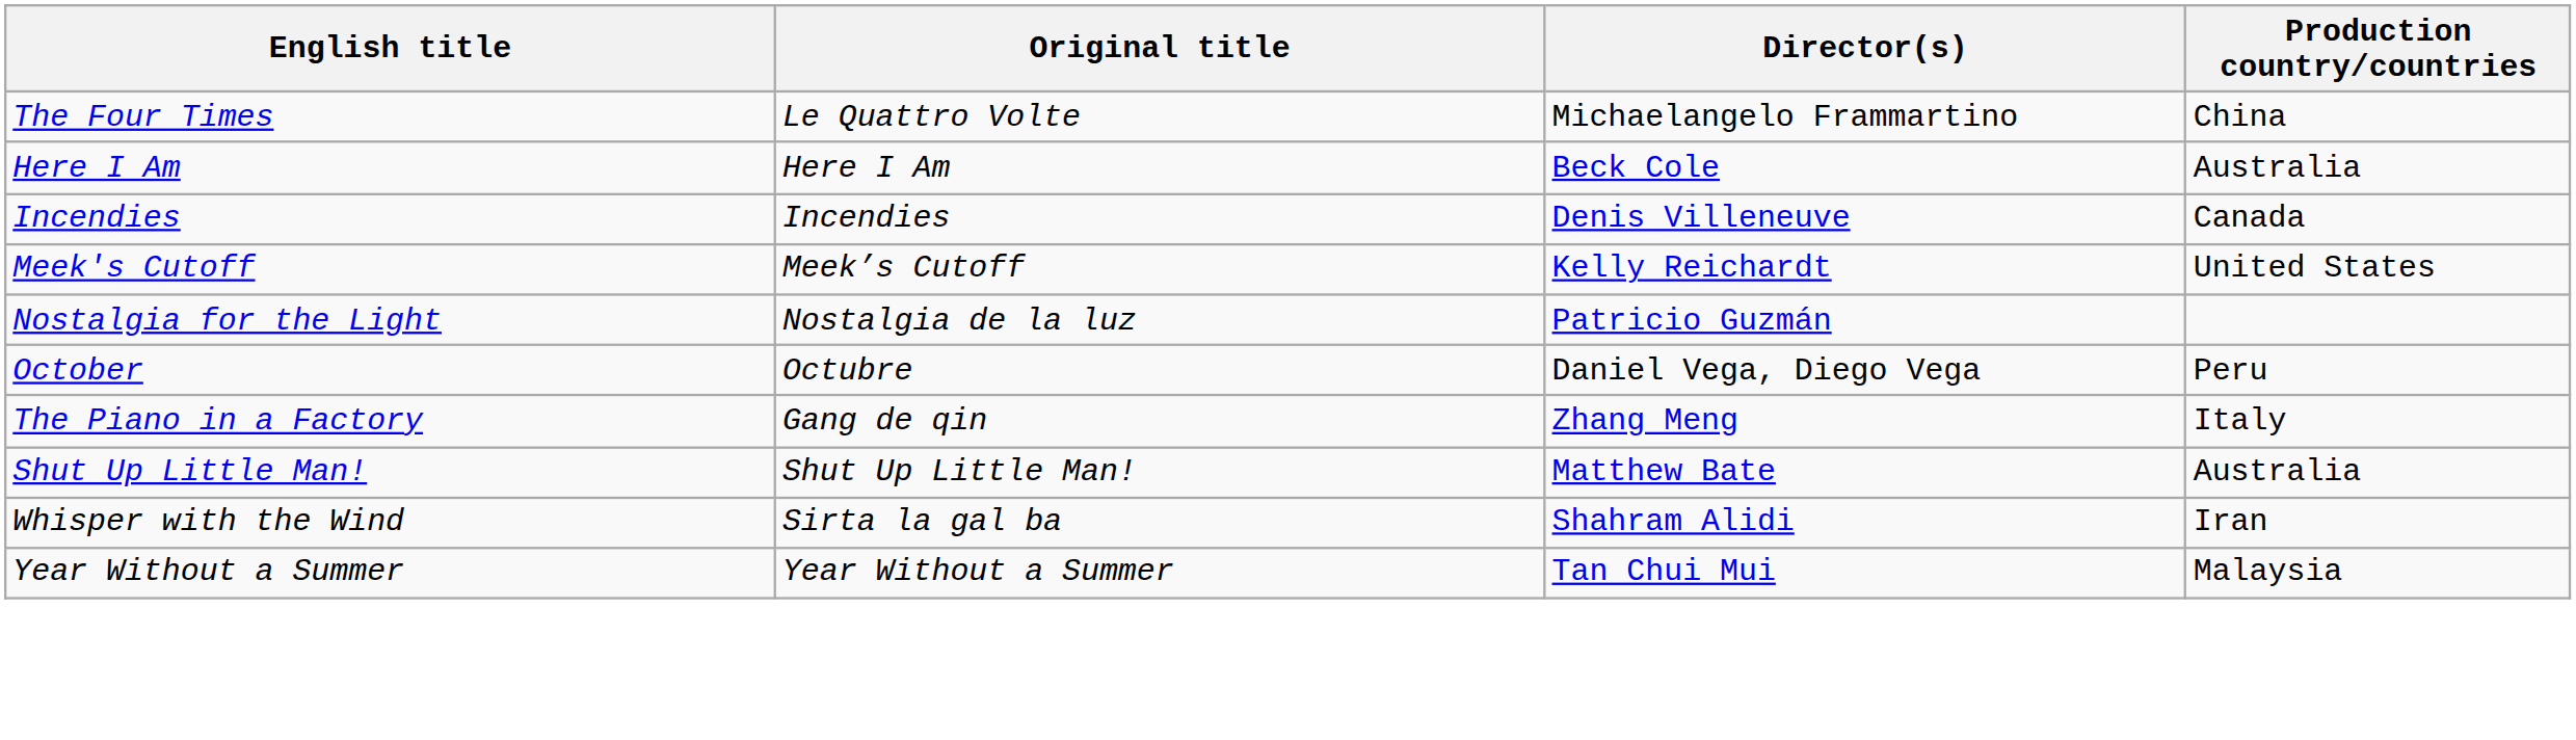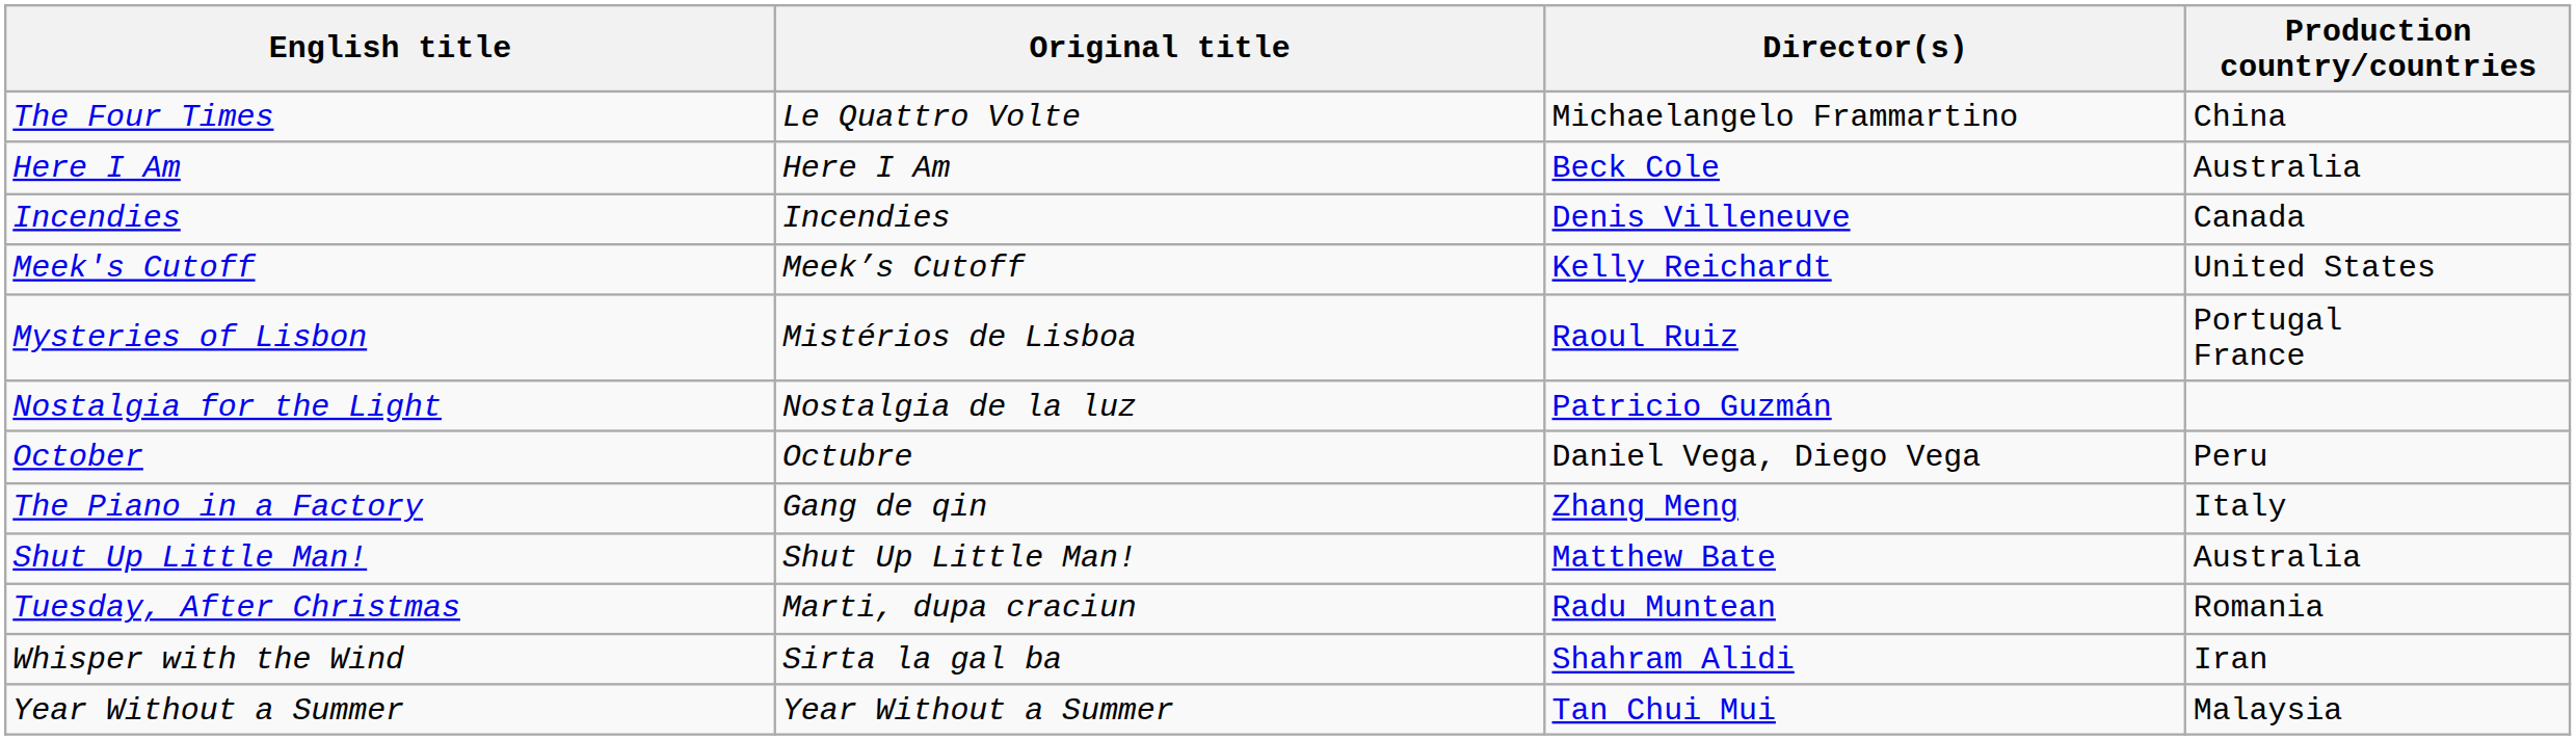 <table class="sortable wikitable" width="85%" cellpadding="5">
 <tr>
 <th width="30%">English title</th>
 <th width="30%">Original title</th>
 <th width="25%">Director(s)</th>
 <th width="15%">Production country/countries</th>
 </tr>
 <tr>
 <td><em><a href='#'>The Four Times</a></em></td>
 <td><em>Le Quattro Volte</em></td>
 <td>Michaelangelo Frammartino</td>
 <td>China</td>
 </tr>
 <tr –>
 <td><em><a href='#'>Here I Am</a></em></td>
 <td><em>Here I Am</em></td>
 <td><a href='#'>Beck Cole</a></td>
 <td>Australia</td>
 </tr>
 <tr -style="background:#FFDEAD;">
 <td><em><a href='#'>Incendies</a></em></td>
 <td><em>Incendies</em></td>
 <td><a href='#'>Denis Villeneuve</a></td>
 <td>Canada</td>
 </tr>
 <tr>
 <td><em><a href='#'>Meek's Cutoff</a></em></td>
 <td><em>Meek’s Cutoff</em></td>
 <td><a href='#'>Kelly Reichardt</a></td>
 <td>United States</td>
 </tr>
 <tr>
+<td><em><a href='#'>Mysteries of Lisbon</a></em></td>
+<td><em>Mistérios de Lisboa</em></td>
+<td><a href='#'>Raoul Ruiz</a></td>
+<td>Portugal<br>France</td>
+</tr>
+<tr>
 <td><em><a href='#'>Nostalgia for the Light</a></em></td>
 <td><em>Nostalgia de la luz</em></td>
 <td><a href='#'>Patricio Guzmán</a></td>
 <td></td>
 </tr>
 <tr>
 <td><em><a href='#'>October</a></em></td>
 <td><em>Octubre</em></td>
 <td>Daniel Vega, Diego Vega</td>
 <td>Peru</td>
 </tr>
 <tr>
 <td><em><a href='#'>The Piano in a Factory</a></em></td>
 <td><em>Gang de qin</em></td>
 <td><a href='#'>Zhang Meng</a></td>
 <td>Italy</td>
 </tr>
 <tr>
 <td><em><a href='#'>Shut Up Little Man!</a></em></td>
 <td><em>Shut Up Little Man!</em></td>
 <td><a href='#'>Matthew Bate</a></td>
 <td>Australia</td>
 </tr>
 <tr>
+<td><em><a href='#'>Tuesday, After Christmas</a></em></td>
+<td><em>Marti, dupa craciun</em></td>
+<td><a href='#'>Radu Muntean</a></td>
+<td>Romania</td>
+</tr>
+<tr>
 <td><em>Whisper with the Wind</em></td>
 <td><em>Sirta la gal ba</em></td>
 <td><a href='#'>Shahram Alidi</a></td>
 <td>Iran</td>
 </tr>
 <tr>
 <td><em>Year Without a Summer</em></td>
 <td><em>Year Without a Summer</em></td>
 <td><a href='#'>Tan Chui Mui</a></td>
 <td>Malaysia</td>
 </tr>
 </table>
